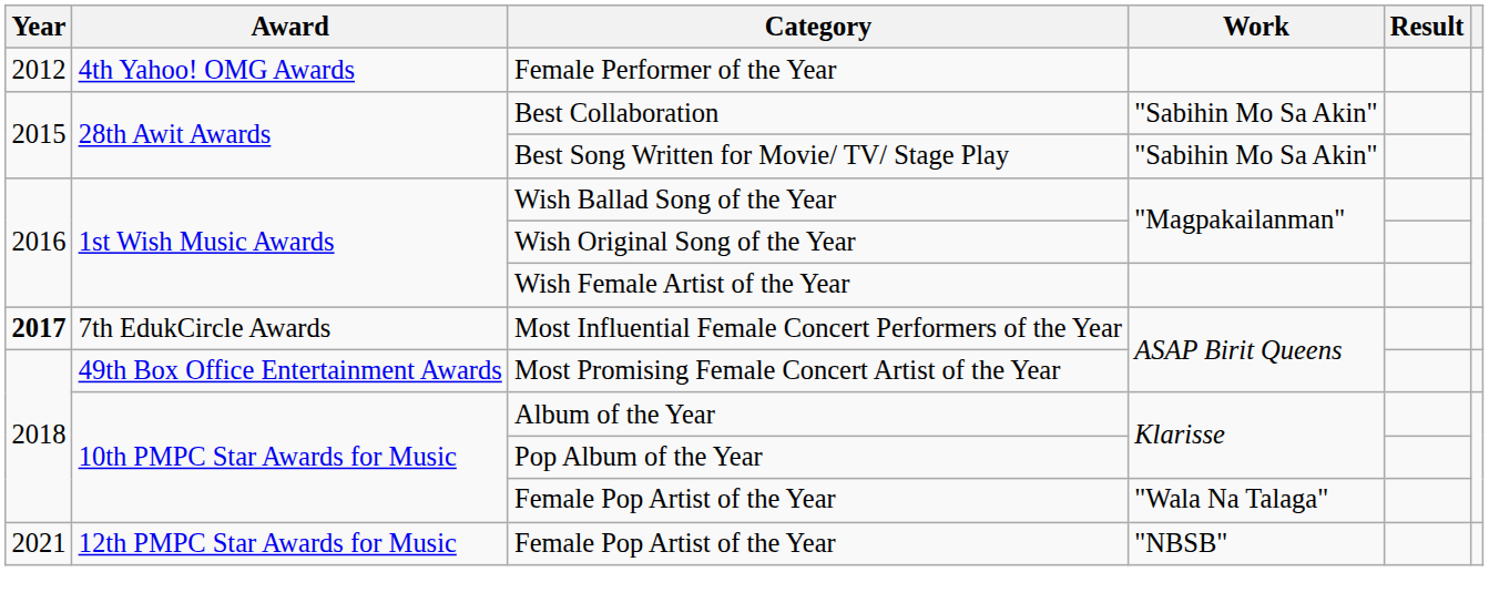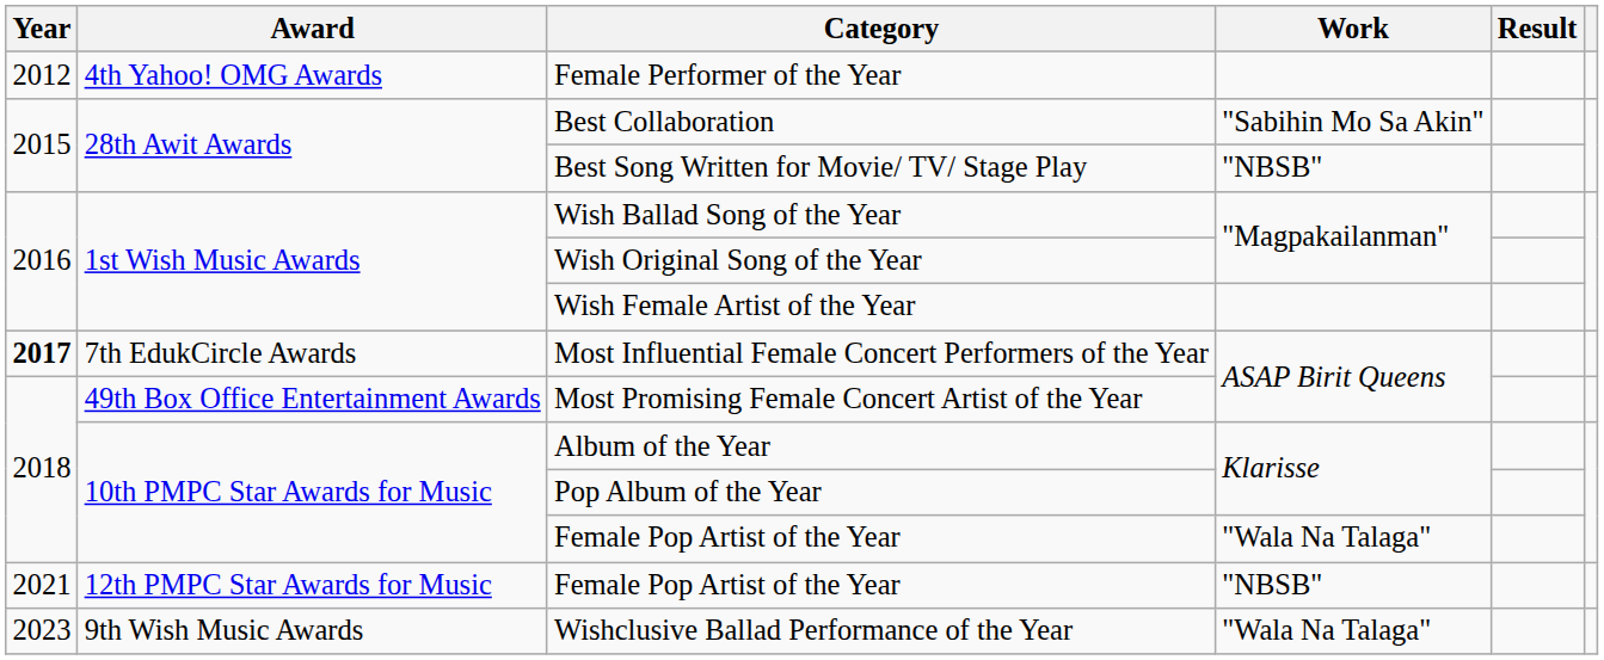 <table class="wikitable sortable">
 <tr>
 <th>Year</th>
 <th>Award</th>
 <th>Category</th>
 <th>Work</th>
 <th>Result</th>
 <th class="unsortable"></th>
 </tr>
 <tr>
 <td style="text-align: center;">2012</td>
 <td><a href='#'>4th Yahoo! OMG Awards</a></td>
 <td>Female Performer of the Year</td>
 <td></td>
 <td></td>
 <td style="text-align: center;"></td>
 </tr>
 <tr>
 <td rowspan="2" style="text-align: center;">2015</td>
 <td rowspan="2"><a href='#'>28th Awit Awards</a></td>
 <td>Best Collaboration</td>
 <td>"Sabihin Mo Sa Akin"</td>
 <td></td>
 <td rowspan="2" style="text-align: center;"></td>
 </tr>
 <tr>
 <td>Best Song Written for Movie/ TV/ Stage Play</td>
-<td>"Sabihin Mo Sa Akin"</td>
+<td>"NBSB"</td>
 <td></td>
 </tr>
 <tr>
 <td rowspan="3" style="text-align: center;">2016</td>
 <td rowspan="3"><a href='#'>1st Wish Music Awards</a></td>
 <td>Wish Ballad Song of the Year</td>
 <td rowspan="2">"Magpakailanman"</td>
 <td></td>
 <td rowspan="3" style="text-align: center;"></td>
 </tr>
 <tr>
 <td>Wish Original Song of the Year</td>
 <td></td>
 </tr>
 <tr>
 <td>Wish Female Artist of the Year</td>
 <td></td>
 <td></td>
 </tr>
 <tr>
 <td rowspan="1" style="text-align: center;"><strong>2017</strong></td>
 <td>7th EdukCircle Awards</td>
 <td>Most Influential Female Concert Performers of the Year</td>
 <td rowspan="2"><em>ASAP Birit Queens</em></td>
 <td></td>
 <td style="text-align: center;"></td>
 </tr>
 <tr>
 <td rowspan="4" style="text-align: center;">2018</td>
 <td><a href='#'>49th Box Office Entertainment Awards</a></td>
 <td>Most Promising Female Concert Artist of the Year</td>
 <td></td>
 <td style="text-align: center;"></td>
 </tr>
 <tr>
 <td rowspan="3"><a href='#'>10th PMPC Star Awards for Music</a></td>
 <td>Album of the Year</td>
 <td rowspan="2"><em>Klarisse</em></td>
 <td></td>
 <td rowspan="3" style="text-align: center;"></td>
 </tr>
 <tr>
 <td>Pop Album of the Year</td>
 <td></td>
 </tr>
 <tr>
 <td>Female Pop Artist of the Year</td>
 <td>"Wala Na Talaga"</td>
 <td></td>
 </tr>
 <tr>
 <td rowspan="1" style="text-align: center;">2021</td>
 <td><a href='#'>12th PMPC Star Awards for Music</a></td>
 <td>Female Pop Artist of the Year</td>
 <td>"NBSB"</td>
 <td></td>
 <td style="text-align: center;"></td>
 </tr>
+<tr>
+<td style="text-align: center;">2023</td>
+<td>9th Wish Music Awards</td>
+<td>Wishclusive Ballad Performance of the Year</td>
+<td>"Wala Na Talaga"</td>
+<td></td>
+<td style="text-align: center;"></td>
+</tr>
 </table>
